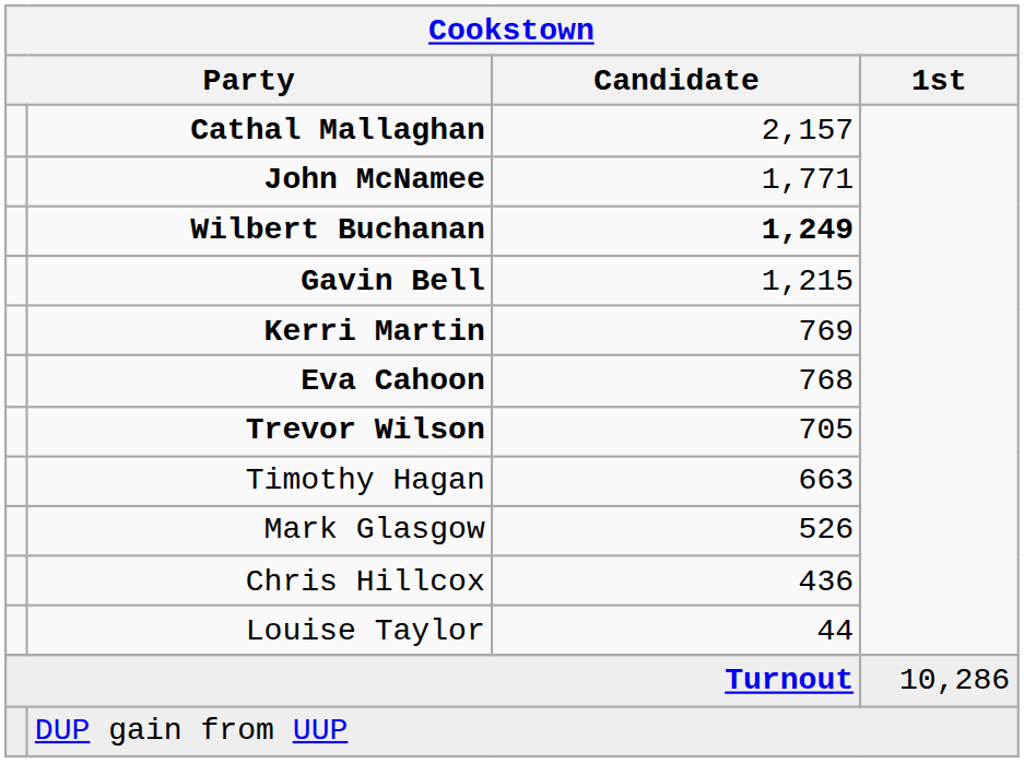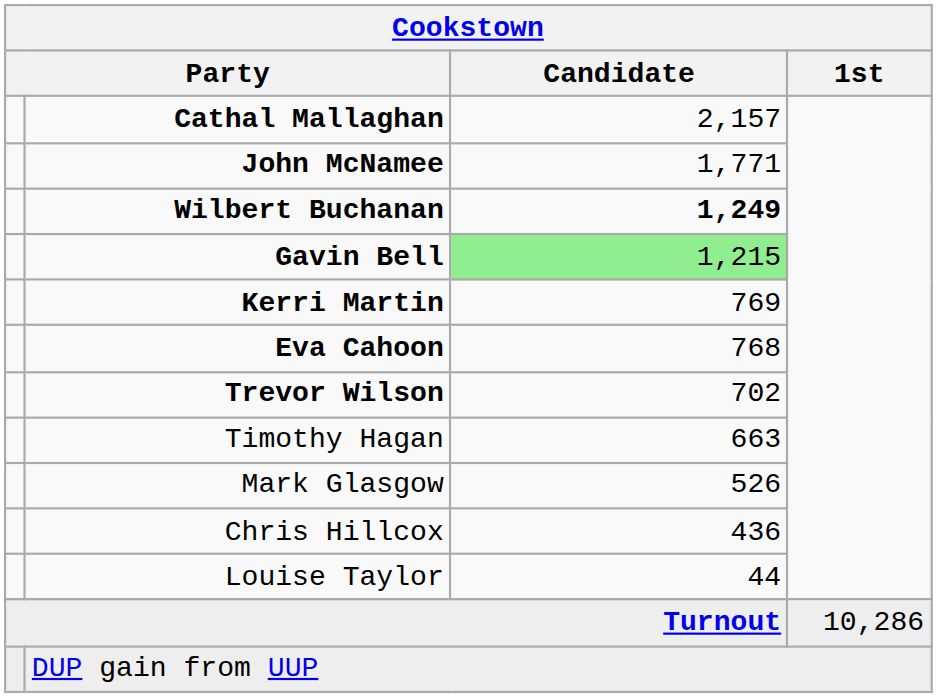 <table class="wikitable">
 <tr>
 <th colspan="4" align="center"><a href='#'>Cookstown</a></th>
 </tr>
 <tr>
 <th colspan="2" align="center" width=200>Party</th>
 <th width=150>Candidate</th>
 <th width=60>1st </th>
 </tr>
 <tr>
 <td></td>
 <td align="right"><strong>Cathal Mallaghan</strong></td>
 <td align="right">2,157</td>
 </tr>
 <tr>
 <td></td>
 <td align="right"><strong>John McNamee</strong></td>
 <td align="right">1,771</td>
 </tr>
 <tr>
 <td></td>
 <td align="right"><strong>Wilbert Buchanan</strong></td>
 <td align="right"><strong>1,249</strong></td>
 </tr>
 <tr>
 <td></td>
 <td align="right"><strong>Gavin Bell</strong></td>
-<td align="right">1,215</td>
+<td align="right" style="background: lightgreen;">1,215</td>
 </tr>
 <tr>
 <td></td>
 <td align="right"><strong>Kerri Martin</strong></td>
 <td align="right">769</td>
 </tr>
 <tr>
 <td></td>
 <td align="right"><strong>Eva Cahoon</strong></td>
 <td align="right">768</td>
 </tr>
 <tr>
 <td></td>
 <td align="right"><strong>Trevor Wilson</strong></td>
-<td align="right">705</td>
+<td align="right">702</td>
 </tr>
 <tr>
 <td></td>
 <td align="right">Timothy Hagan</td>
 <td align="right">663</td>
 </tr>
 <tr>
 <td></td>
 <td align="right">Mark Glasgow</td>
 <td align="right">526</td>
 </tr>
 <tr>
 <td></td>
 <td align="right">Chris Hillcox</td>
 <td align="right">436</td>
 </tr>
 <tr>
 <td></td>
 <td align="right">Louise Taylor</td>
 <td align="right">44</td>
 </tr>
 <tr>
 </tr>
 <tr bgcolor="EEEEEE">
 <td colspan=3 align="right"><strong><a href='#'>Turnout</a></strong></td>
 <td align="right">10,286</td>
 </tr>
 <tr bgcolor="EEEEEE">
 <td bgcolor=></td>
 <td colspan=4 bgcolor="EEEEEE"><a href='#'>DUP</a> gain from <a href='#'>UUP</a></td>
 </tr>
 </table>
